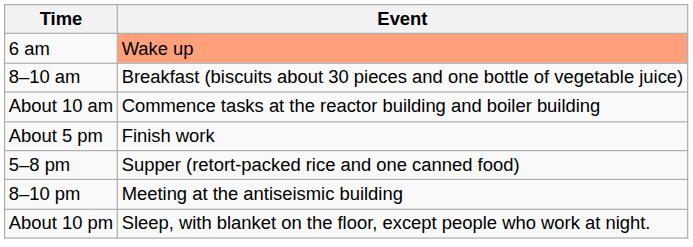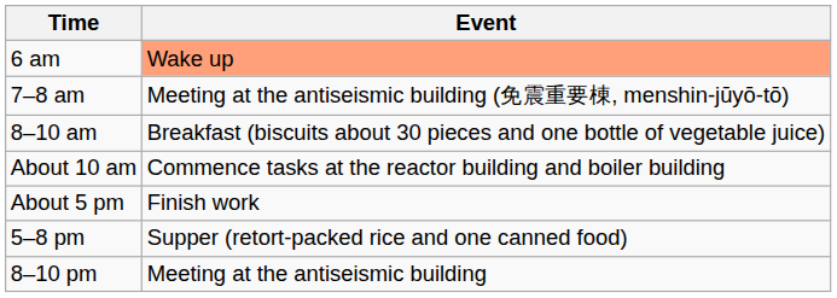 <table class="wikitable">
 <tr>
 <th>Time</th>
 <th>Event</th>
 </tr>
 <tr>
 <td>6 am</td>
 <td style="background: lightsalmon;">Wake up</td>
+</tr>
+<tr>
+<td>7–8 am</td>
+<td>Meeting at the antiseismic building (免震重要棟, menshin-jūyō-tō)</td>
 </tr>
 <tr>
 <td>8–10 am</td>
 <td>Breakfast (biscuits about 30 pieces and one bottle of vegetable juice)</td>
 </tr>
 <tr>
 <td>About 10 am</td>
 <td>Commence tasks at the reactor building and boiler building</td>
 </tr>
 <tr>
 <td>About 5 pm</td>
 <td>Finish work</td>
 </tr>
 <tr>
 <td>5–8 pm</td>
 <td>Supper (retort-packed rice and one canned food)</td>
 </tr>
 <tr>
 <td>8–10 pm</td>
 <td>Meeting at the antiseismic building</td>
 </tr>
-<tr>
-<td>About 10 pm</td>
-<td>Sleep, with blanket on the floor, except people who work at night.</td>
-</tr>
 </table>
